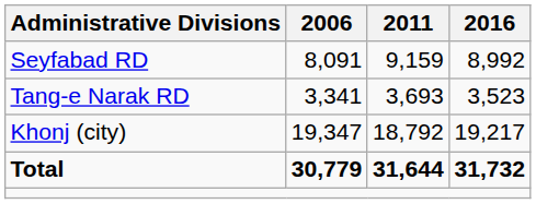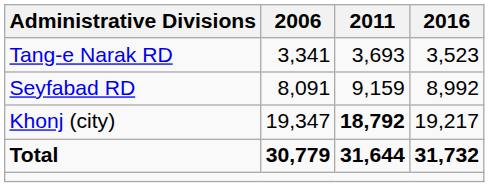 <table class="wikitable">
 <tr>
 <th>Administrative Divisions</th>
 <th>2006</th>
 <th>2011</th>
 <th>2016</th>
 </tr>
 <tr>
+<td><a href='#'>Tang-e Narak RD</a></td>
+<td style="text-align: right;">3,341</td>
+<td style="text-align: right;">3,693</td>
+<td style="text-align: right;">3,523</td>
+</tr>
+<tr>
 <td><a href='#'>Seyfabad RD</a></td>
 <td style="text-align: right;">8,091</td>
 <td style="text-align: right;">9,159</td>
 <td style="text-align: right;">8,992</td>
 </tr>
 <tr>
-<td><a href='#'>Tang-e Narak RD</a></td>
-<td style="text-align: right;">3,341</td>
-<td style="text-align: right;">3,693</td>
-<td style="text-align: right;">3,523</td>
-</tr>
-<tr>
 <td><a href='#'>Khonj</a> (city)</td>
 <td style="text-align: right;">19,347</td>
-<td style="text-align: right;">18,792</td>
+<td style="text-align: right;"><strong>18,792</strong></td>
 <td style="text-align: right;">19,217</td>
 </tr>
 <tr>
 <td><strong>Total</strong></td>
 <td style="text-align: right;"><strong>30,779</strong></td>
 <td style="text-align: right;"><strong>31,644</strong></td>
 <td style="text-align: right;"><strong>31,732</strong></td>
 </tr>
 <tr>
 <td colspan=4></td>
 </tr>
 </table>
